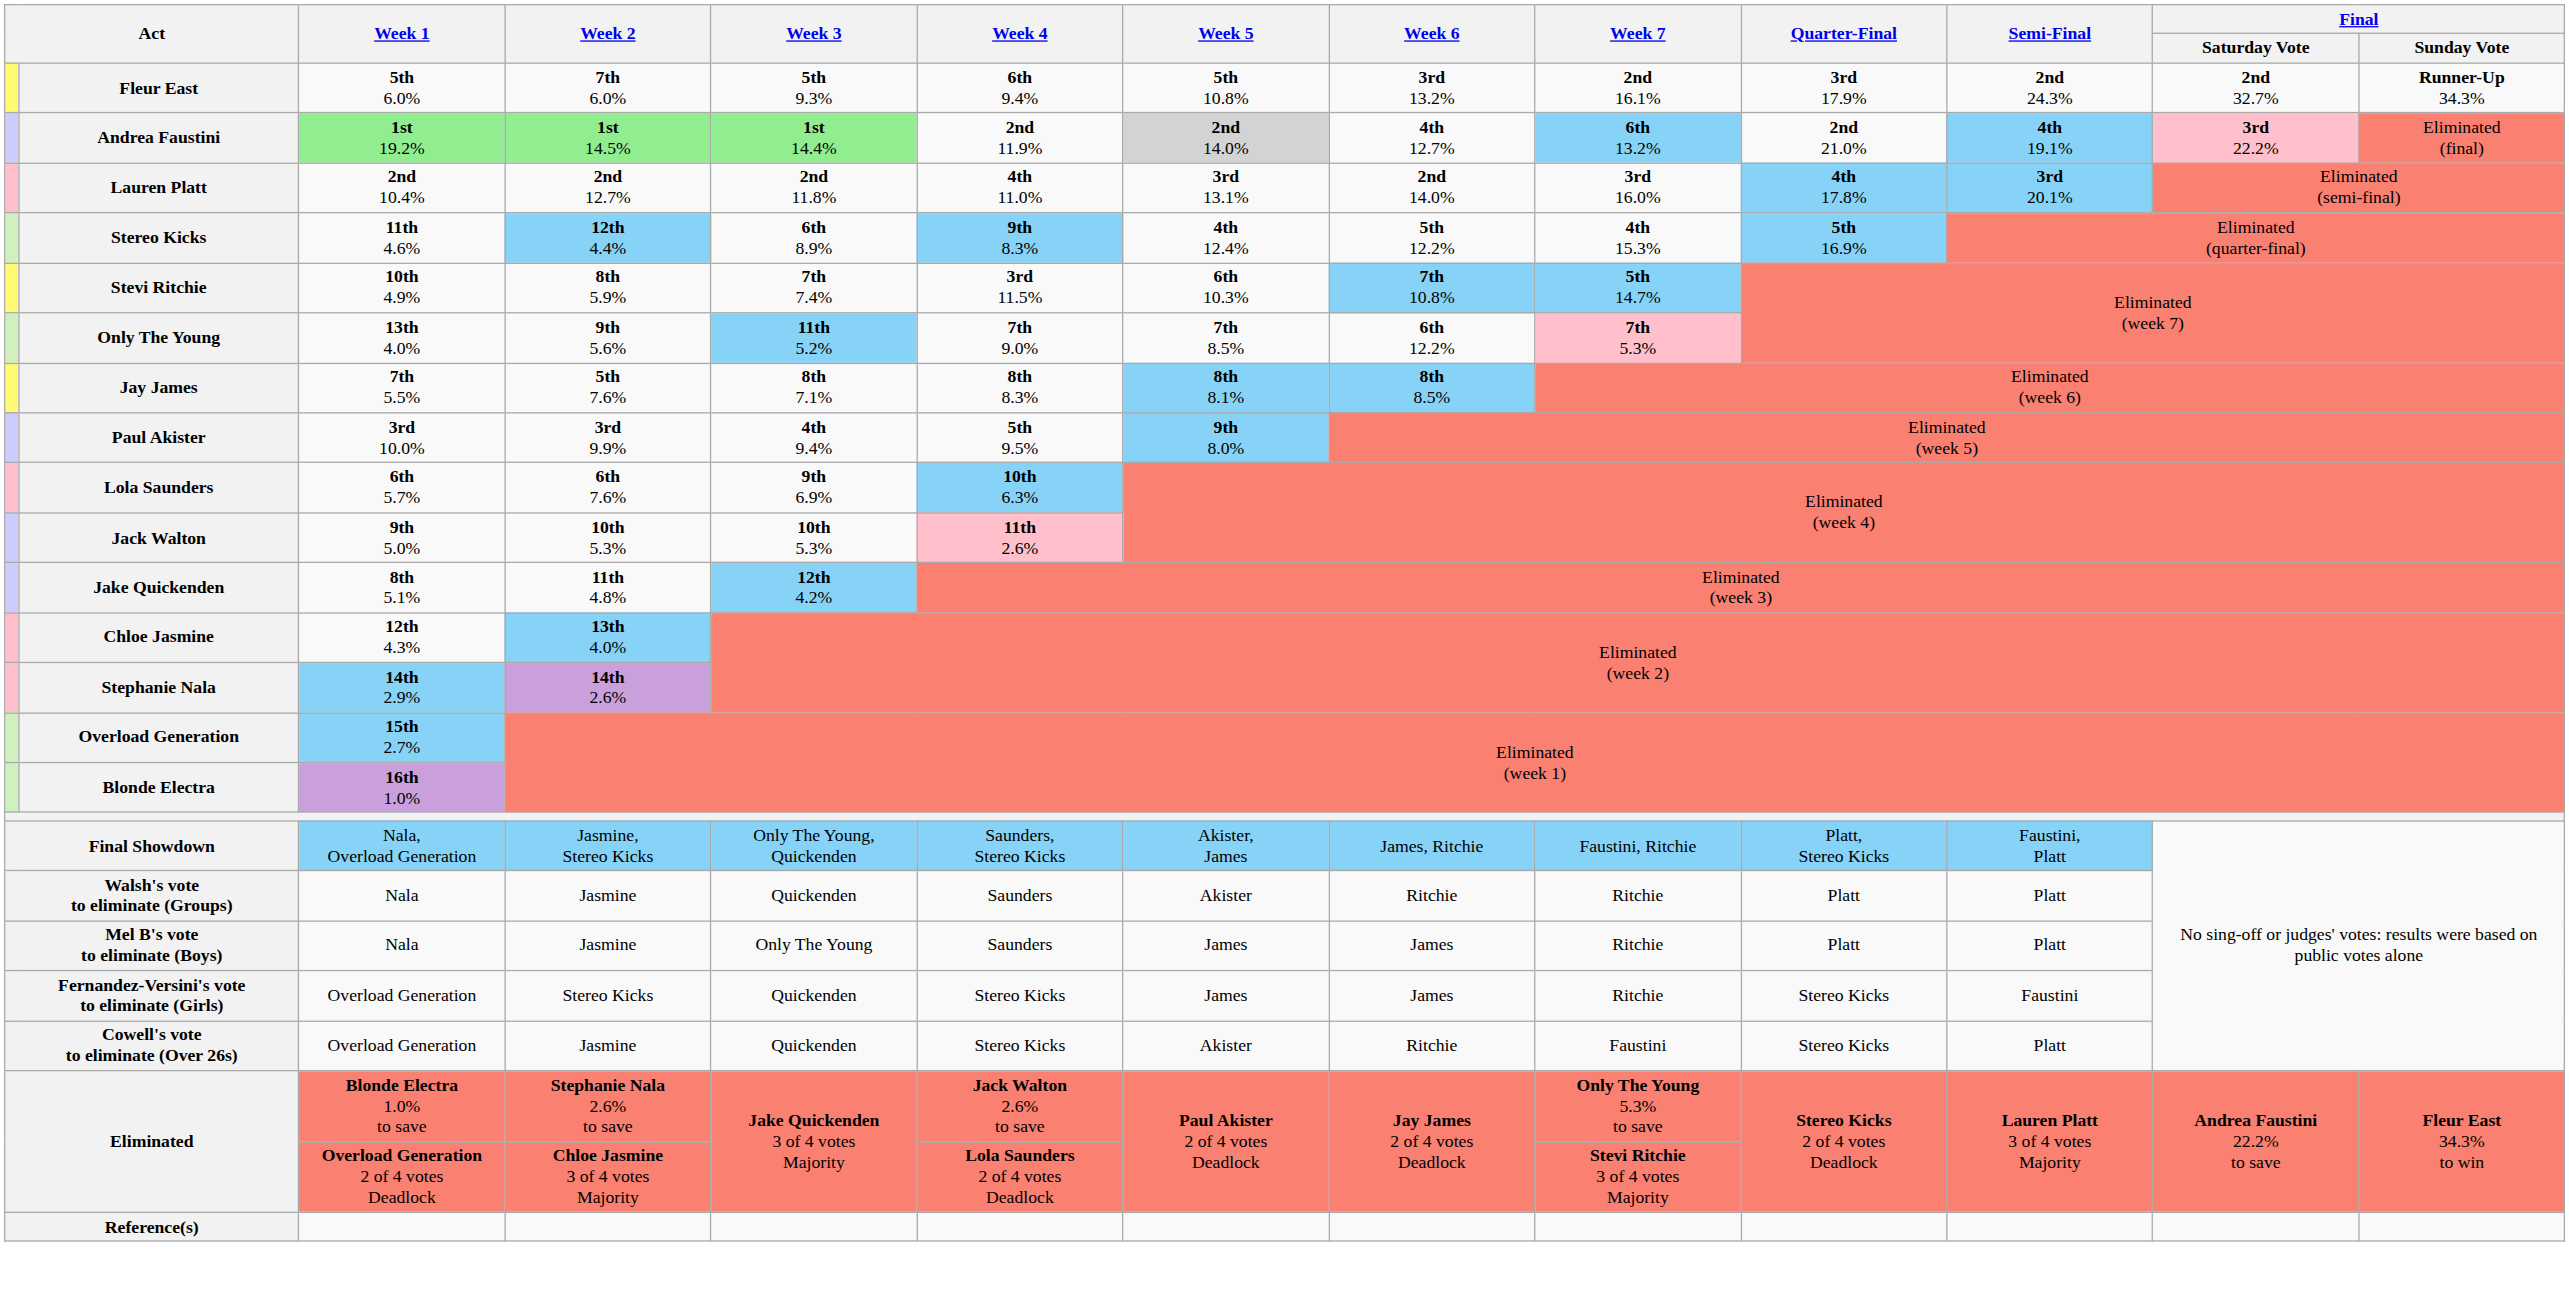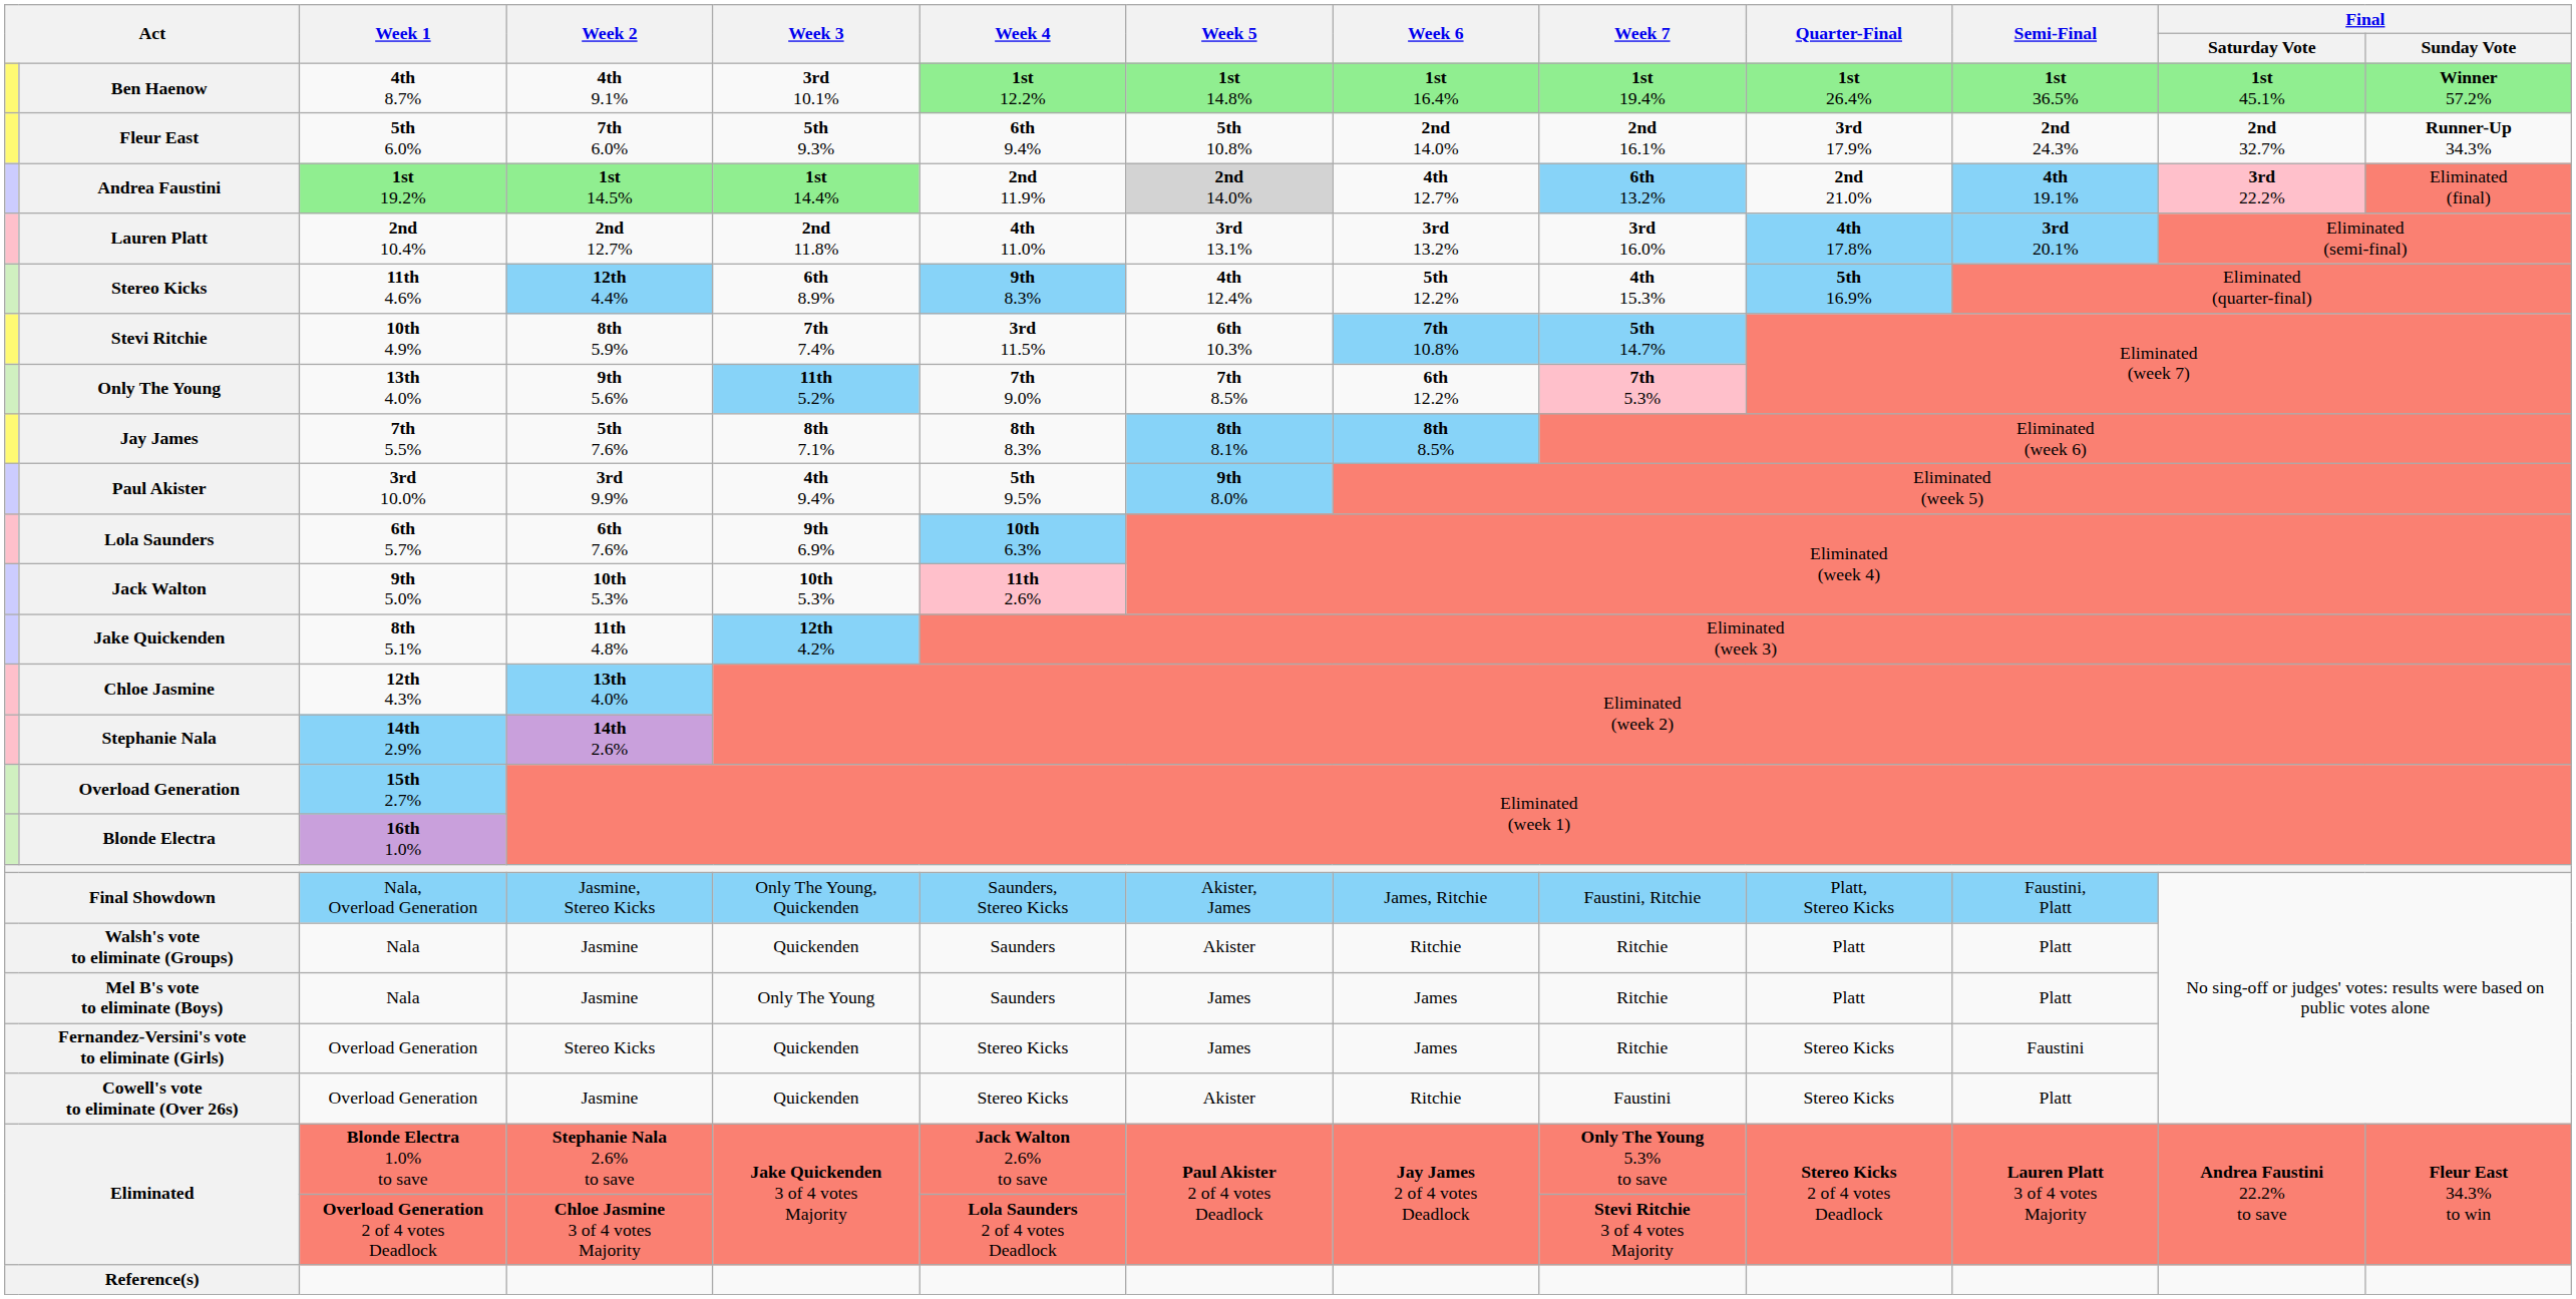 <table class="wikitable" style="text-align:center; font-size:85%">
 <tr>
 <th style="width:10%" rowspan="2" colspan=2 scope="col">Act</th>
 <th style="width:7%" rowspan="2" scope="col"><a href='#'>Week 1</a></th>
 <th style="width:7%" rowspan="2" scope="col"><a href='#'>Week 2</a></th>
 <th style="width:7%" rowspan="2" scope="col"><a href='#'>Week 3</a></th>
 <th style="width:7%" rowspan="2" scope="col"><a href='#'>Week 4</a></th>
 <th style="width:7%" rowspan="2" scope="col"><a href='#'>Week 5</a></th>
 <th style="width:7%" rowspan="2" scope="col"><a href='#'>Week 6</a></th>
 <th style="width:7%" rowspan="2" scope="col"><a href='#'>Week 7</a></th>
 <th style="width:7%" rowspan="2" scope="col"><a href='#'>Quarter-Final</a></th>
 <th style="width:7%" rowspan="2" scope="col"><a href='#'>Semi-Final</a></th>
 <th colspan="2"><a href='#'>Final</a></th>
 </tr>
 <tr>
 <th style="width:7%">Saturday Vote</th>
 <th style="width:7%">Sunday Vote</th>
 </tr>
 <tr>
 <th style="background:#fffa73"></th>
+<th scope="row">Ben Haenow</th>
+<td><strong>4th</strong><br>8.7%</td>
+<td><strong>4th</strong><br>9.1%</td>
+<td><strong>3rd</strong><br>10.1%</td>
+<td style="background:lightgreen;"><strong>1st</strong><br>12.2%</td>
+<td style="background:lightgreen;"><strong>1st</strong><br>14.8%</td>
+<td style="background:lightgreen;"><strong>1st</strong><br>16.4%</td>
+<td style="background:lightgreen;"><strong>1st</strong><br>19.4%</td>
+<td style="background:lightgreen;"><strong>1st</strong><br>26.4%</td>
+<td style="background:lightgreen;"><strong>1st</strong><br>36.5%</td>
+<td style="background:lightgreen;"><strong>1st</strong><br>45.1%</td>
+<td style="background:lightgreen;"><strong>Winner</strong><br>57.2%</td>
+</tr>
+<tr>
+<th style="background:#fffa73"></th>
 <th scope="row">Fleur East</th>
 <td><strong>5th</strong><br>6.0%</td>
 <td><strong>7th</strong><br>6.0%</td>
 <td><strong>5th</strong><br>9.3%</td>
 <td><strong>6th</strong><br>9.4%</td>
 <td><strong>5th</strong><br>10.8%</td>
-<td><strong>3rd</strong><br>13.2%</td>
+<td><strong>2nd</strong><br>14.0%</td>
 <td><strong>2nd</strong><br>16.1%</td>
 <td><strong>3rd</strong><br>17.9%</td>
 <td><strong>2nd</strong><br>24.3%</td>
 <td><strong>2nd</strong><br>32.7%</td>
 <td><strong>Runner-Up</strong><br>34.3%</td>
 </tr>
 <tr>
 <th style="background:#ccf"></th>
 <th scope="row">Andrea Faustini</th>
 <td style="background:lightgreen;"><strong>1st</strong><br>19.2%</td>
 <td style="background:lightgreen;"><strong>1st</strong><br>14.5%</td>
 <td style="background:lightgreen;"><strong>1st</strong><br>14.4%</td>
 <td><strong>2nd</strong><br>11.9%</td>
 <td style="background: lightgrey;"><strong>2nd</strong><br>14.0%</td>
 <td><strong>4th</strong><br>12.7%</td>
 <td style="background:#87D3F8;"><strong>6th</strong><br>13.2%</td>
 <td><strong>2nd</strong><br>21.0%</td>
 <td style="background:#87D3F8;"><strong>4th</strong><br>19.1%</td>
 <td style="background:pink;"><strong>3rd</strong><br>22.2%</td>
 <td style="background:salmon;">Eliminated<br>(final)</td>
 </tr>
 <tr>
 <th style="background:pink"></th>
 <th scope="row">Lauren Platt</th>
 <td><strong>2nd</strong><br>10.4%</td>
 <td><strong>2nd</strong><br>12.7%</td>
 <td><strong>2nd</strong><br>11.8%</td>
 <td><strong>4th</strong><br>11.0%</td>
 <td><strong>3rd</strong><br>13.1%</td>
-<td><strong>2nd</strong><br>14.0%</td>
+<td><strong>3rd</strong><br>13.2%</td>
 <td><strong>3rd</strong><br>16.0%</td>
 <td style="background:#87D3F8;"><strong>4th</strong><br>17.8%</td>
 <td style="background:#87D3F8;"><strong>3rd</strong><br>20.1%</td>
 <td colspan="2" style="background:salmon;">Eliminated<br>(semi-final)</td>
 </tr>
 <tr>
 <th style="background:#d0f0c0"></th>
 <th scope="row">Stereo Kicks</th>
 <td><strong>11th</strong><br>4.6%</td>
 <td style="background:#87D3F8;"><strong>12th</strong><br>4.4%</td>
 <td><strong>6th</strong><br>8.9%</td>
 <td style="background:#87D3F8;"><strong>9th</strong><br>8.3%</td>
 <td><strong>4th</strong><br>12.4%</td>
 <td><strong>5th</strong><br>12.2%</td>
 <td><strong>4th</strong><br>15.3%</td>
 <td style="background:#87D3F8;"><strong>5th</strong><br>16.9%</td>
 <td colspan="3" style="background:salmon;">Eliminated<br>(quarter-final)</td>
 </tr>
 <tr>
 <th style="background:#fffa73"></th>
 <th scope="row">Stevi Ritchie</th>
 <td><strong>10th</strong><br>4.9%</td>
 <td><strong>8th</strong><br>5.9%</td>
 <td><strong>7th</strong><br>7.4%</td>
 <td><strong>3rd</strong><br>11.5%</td>
 <td><strong>6th</strong><br>10.3%</td>
 <td style="background:#87D3F8;"><strong>7th</strong><br>10.8%</td>
 <td style="background:#87D3F8;"><strong>5th</strong><br>14.7%</td>
 <td rowspan=2 colspan="4" style="background:salmon;">Eliminated<br>(week 7)</td>
 </tr>
 <tr>
 <th style="background:#d0f0c0"></th>
 <th scope="row">Only The Young</th>
 <td><strong>13th</strong><br>4.0%</td>
 <td><strong>9th</strong><br>5.6%</td>
 <td style="background:#87D3F8;"><strong>11th</strong><br>5.2%</td>
 <td><strong>7th</strong><br>9.0%</td>
 <td><strong>7th</strong><br>8.5%</td>
 <td><strong>6th</strong><br>12.2%</td>
 <td style="background:pink;"><strong>7th</strong><br>5.3%</td>
 </tr>
 <tr>
 <th style="background:#fffa73"></th>
 <th scope="row">Jay James</th>
 <td><strong>7th</strong><br>5.5%</td>
 <td><strong>5th</strong><br>7.6%</td>
 <td><strong>8th</strong><br>7.1%</td>
 <td><strong>8th</strong><br>8.3%</td>
 <td style="background:#87D3F8;"><strong>8th</strong><br>8.1%</td>
 <td style="background:#87D3F8;"><strong>8th</strong><br>8.5%</td>
 <td colspan="5" style="background:salmon;">Eliminated<br>(week 6)</td>
 </tr>
 <tr>
 <th style="background:#ccf"></th>
 <th scope="row">Paul Akister</th>
 <td><strong>3rd</strong><br>10.0%</td>
 <td><strong>3rd</strong><br>9.9%</td>
 <td><strong>4th</strong><br>9.4%</td>
 <td><strong>5th</strong><br>9.5%</td>
 <td style="background:#87D3F8;"><strong>9th</strong><br>8.0%</td>
 <td colspan="6" style="background:salmon;">Eliminated<br>(week 5)</td>
 </tr>
 <tr>
 <th style="background:pink"></th>
 <th scope="row">Lola Saunders</th>
 <td><strong>6th</strong><br>5.7%</td>
 <td><strong>6th</strong><br>7.6%</td>
 <td><strong>9th</strong><br>6.9%</td>
 <td style="background:#87D3F8;"><strong>10th</strong><br>6.3%</td>
 <td rowspan=2 colspan="7" style="background:salmon;">Eliminated<br>(week 4)</td>
 </tr>
 <tr>
 <th style="background:#ccf"></th>
 <th scope="row">Jack Walton</th>
 <td><strong>9th</strong><br>5.0%</td>
 <td><strong>10th</strong><br>5.3%</td>
 <td><strong>10th</strong><br>5.3%</td>
 <td style="background:pink;"><strong>11th</strong><br>2.6%</td>
 </tr>
 <tr>
 <th style="background:#ccf"></th>
 <th scope="row">Jake Quickenden</th>
 <td><strong>8th</strong><br>5.1%</td>
 <td><strong>11th</strong><br>4.8%</td>
 <td style="background:#87D3F8;"><strong>12th</strong><br>4.2%</td>
 <td colspan="8" style="background:salmon;">Eliminated<br>(week 3)</td>
 </tr>
 <tr>
 <th style="background:pink"></th>
 <th scope="row">Chloe Jasmine</th>
 <td><strong>12th</strong><br>4.3%</td>
 <td style="background:#87D3F8;"><strong>13th</strong><br>4.0%</td>
 <td rowspan=2 colspan="9" style="background:salmon;">Eliminated<br>(week 2)</td>
 </tr>
 <tr>
 <th style="background:pink"></th>
 <th scope="row">Stephanie Nala</th>
 <td style="background:#87D3F8;"><strong>14th</strong><br>2.9%</td>
 <td style="background:#C9A0DC;"><strong>14th</strong><br>2.6%</td>
 </tr>
 <tr>
 <th style="background:#d0f0c0"></th>
 <th scope="row">Overload Generation</th>
 <td style="background:#87D3F8;"><strong>15th</strong><br>2.7%</td>
 <td rowspan=2 colspan="10" style="background:salmon;">Eliminated<br>(week 1)</td>
 </tr>
 <tr>
 <th style="background:#d0f0c0"></th>
 <th scope="row">Blonde Electra</th>
 <td style="background:#C9A0DC;"><strong>16th</strong><br>1.0%</td>
 </tr>
 <tr>
 <th colspan="13"></th>
 </tr>
 <tr>
 <th scope="row" colspan=2>Final Showdown</th>
 <td style="background:#87D3F8">Nala,<br>Overload Generation</td>
 <td style="background:#87D3F8">Jasmine,<br>Stereo Kicks</td>
 <td style="background:#87D3F8">Only The Young,<br>Quickenden</td>
 <td style="background:#87D3F8">Saunders,<br>Stereo Kicks</td>
 <td style="background:#87D3F8">Akister,<br>James</td>
 <td style="background:#87D3F8">James, Ritchie</td>
 <td style="background:#87D3F8">Faustini, Ritchie</td>
 <td style="background:#87D3F8">Platt,<br> Stereo Kicks</td>
 <td style="background:#87D3F8">Faustini,<br>Platt</td>
 <td rowspan="5" colspan="2">No sing-off or judges' votes: results were based on public votes alone</td>
 </tr>
 <tr>
 <th scope="row" colspan=2>Walsh's vote <br> to eliminate (Groups)</th>
 <td>Nala</td>
 <td>Jasmine</td>
 <td>Quickenden</td>
 <td>Saunders</td>
 <td>Akister</td>
 <td>Ritchie</td>
 <td>Ritchie</td>
 <td>Platt</td>
 <td>Platt</td>
 </tr>
 <tr>
 <th scope="row" colspan=2>Mel B's vote <br> to eliminate (Boys)</th>
 <td>Nala</td>
 <td>Jasmine</td>
 <td>Only The Young</td>
 <td>Saunders</td>
 <td>James</td>
 <td>James</td>
 <td>Ritchie</td>
 <td>Platt</td>
 <td>Platt</td>
 </tr>
 <tr>
 <th scope="row" colspan=2>Fernandez-Versini's vote <br> to eliminate (Girls)</th>
 <td>Overload Generation</td>
 <td>Stereo Kicks</td>
 <td>Quickenden</td>
 <td>Stereo Kicks</td>
 <td>James</td>
 <td>James</td>
 <td>Ritchie</td>
 <td>Stereo Kicks</td>
 <td>Faustini</td>
 </tr>
 <tr>
 <th scope="row" colspan=2>Cowell's vote <br> to eliminate (Over 26s)</th>
 <td>Overload Generation</td>
 <td>Jasmine</td>
 <td>Quickenden</td>
 <td>Stereo Kicks</td>
 <td>Akister</td>
 <td>Ritchie</td>
 <td>Faustini</td>
 <td>Stereo Kicks</td>
 <td>Platt</td>
 </tr>
 <tr>
 <th scope="row" rowspan=2 colspan=2>Eliminated</th>
 <td style="background:salmon;"><strong>Blonde Electra</strong><br>1.0%<br>to save</td>
 <td style="background:salmon;"><strong>Stephanie Nala</strong><br>2.6%<br>to save</td>
 <td rowspan=2 style="background:salmon;"><strong>Jake Quickenden</strong><br>3 of 4 votes<br>Majority</td>
 <td style="background:salmon;"><strong>Jack Walton</strong><br>2.6%<br>to save</td>
 <td rowspan=2 style="background:salmon;"><strong>Paul Akister</strong><br>2 of 4 votes<br>Deadlock</td>
 <td rowspan=2 style="background:salmon;"><strong>Jay James</strong><br>2 of 4 votes<br>Deadlock</td>
 <td style="background:salmon;"><strong>Only The Young</strong><br>5.3%<br>to save</td>
 <td rowspan=2 style="background:salmon; width:5%;"><strong>Stereo Kicks</strong><br>2 of 4 votes<br>Deadlock</td>
 <td rowspan=2 style="background:salmon;"><strong>Lauren Platt</strong><br>3 of 4 votes<br>Majority</td>
 <td rowspan=2 style="background:salmon;"><strong>Andrea Faustini</strong><br>22.2%<br>to save</td>
 <td rowspan=2 style="background:salmon;"><strong>Fleur East</strong><br>34.3%<br>to win</td>
 </tr>
 <tr style="background:salmon;">
 <td><strong>Overload Generation</strong><br>2 of 4 votes<br>Deadlock</td>
 <td><strong>Chloe Jasmine</strong><br>3 of 4 votes<br>Majority</td>
 <td><strong>Lola Saunders</strong><br>2 of 4 votes <br>Deadlock</td>
 <td><strong>Stevi Ritchie</strong><br>3 of 4 votes<br>Majority</td>
 </tr>
 <tr>
 <th scope="row" colspan=2>Reference(s)</th>
 <td></td>
 <td></td>
 <td></td>
 <td></td>
 <td></td>
 <td></td>
 <td></td>
 <td></td>
 <td></td>
 <td></td>
 <td></td>
 </tr>
 </table>
